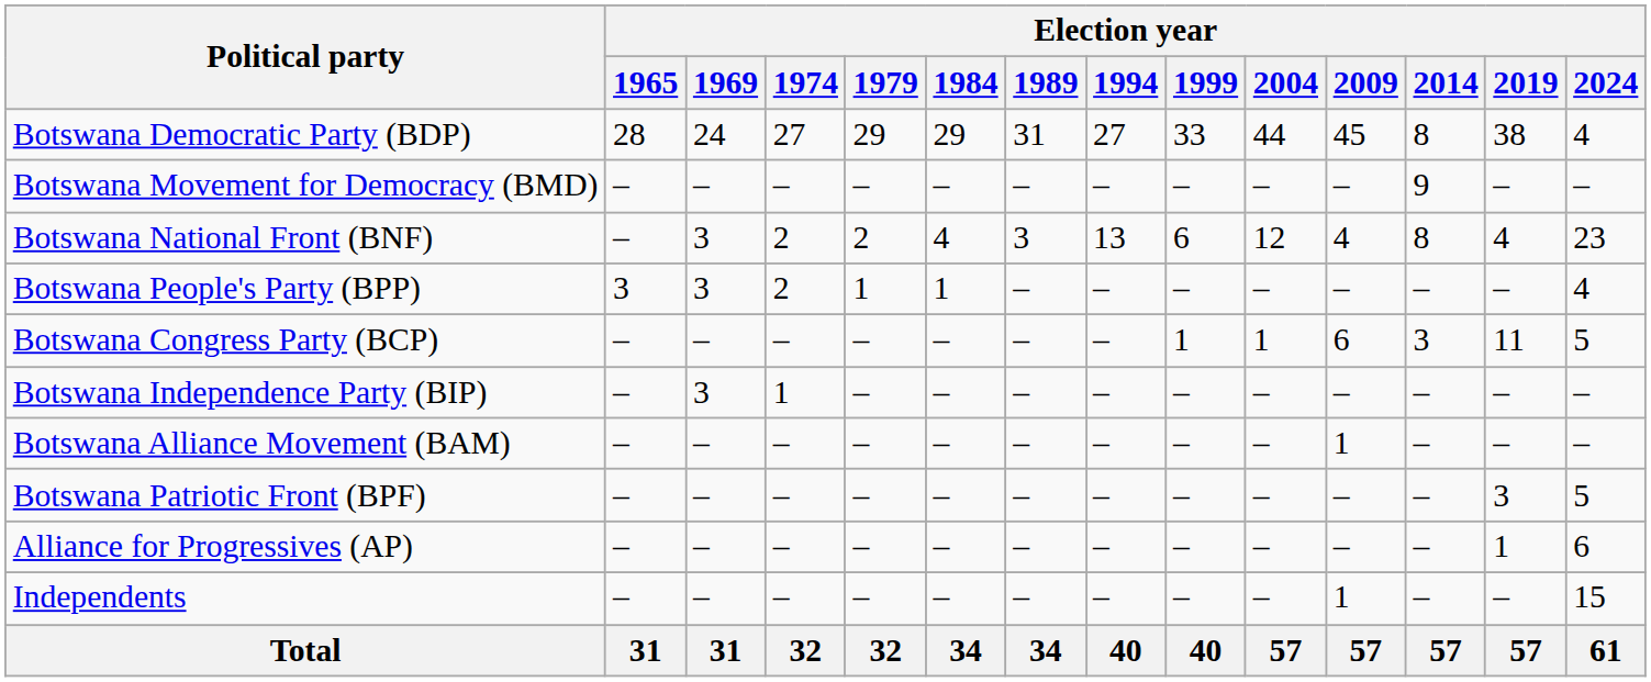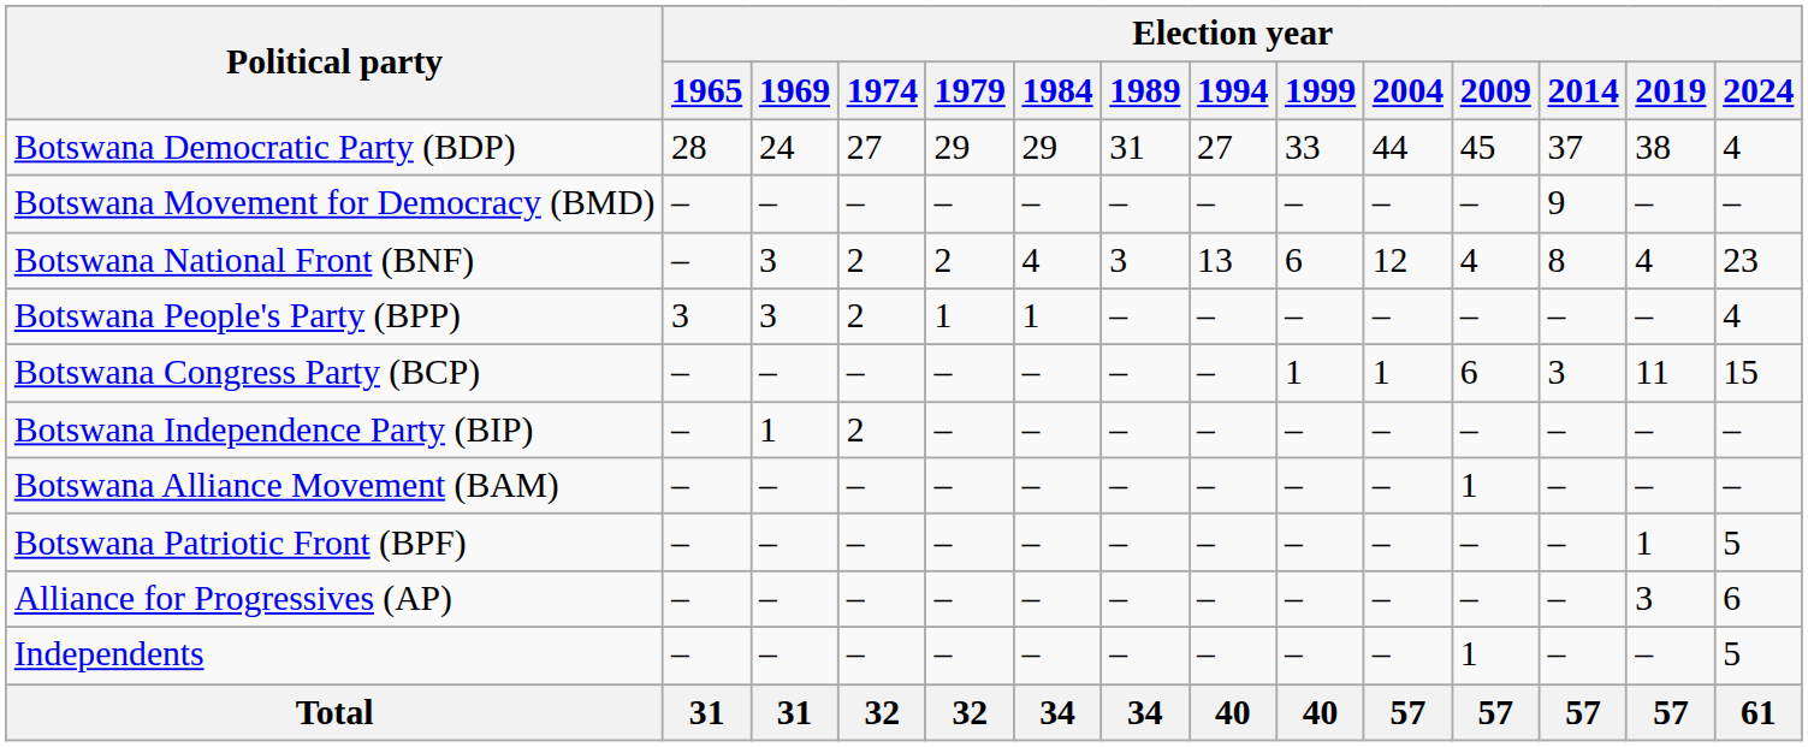 <table class="wikitable"  style="text-align:left;">
 <tr>
 <th scope="col" rowspan=2>Political party</th>
 <th colspan="13" scope="col">Election year</th>
 </tr>
 <tr>
 <th scope="col"><a href='#'>1965</a></th>
 <th scope="col"><a href='#'>1969</a></th>
 <th scope="col"><a href='#'>1974</a></th>
 <th scope="col"><a href='#'>1979</a></th>
 <th scope="col"><a href='#'>1984</a></th>
 <th scope="col"><a href='#'>1989</a></th>
 <th scope="col"><a href='#'>1994</a></th>
 <th scope="col"><a href='#'>1999</a></th>
 <th scope="col"><a href='#'>2004</a></th>
 <th scope="col"><a href='#'>2009</a></th>
 <th scope="col"><a href='#'>2014</a></th>
 <th scope="col"><a href='#'>2019</a></th>
 <th scope="col"><a href='#'>2024</a></th>
 </tr>
 <tr>
 <td align=left><a href='#'>Botswana Democratic Party</a> (BDP)</td>
 <td>28</td>
 <td>24</td>
 <td>27</td>
 <td>29</td>
 <td>29</td>
 <td>31</td>
 <td>27</td>
 <td>33</td>
 <td>44</td>
 <td>45</td>
-<td>8</td>
+<td>37</td>
 <td>38</td>
 <td>4</td>
 </tr>
 <tr>
 <td><a href='#'>Botswana Movement for Democracy</a> (BMD)</td>
 <td>–</td>
 <td>–</td>
 <td>–</td>
 <td>–</td>
 <td>–</td>
 <td>–</td>
 <td>–</td>
 <td>–</td>
 <td>–</td>
 <td>–</td>
 <td>9</td>
 <td>–</td>
 <td>–</td>
 </tr>
 <tr>
 <td align="left"><a href='#'>Botswana National Front</a> (BNF)</td>
 <td>–</td>
 <td>3</td>
 <td>2</td>
 <td>2</td>
 <td>4</td>
 <td>3</td>
 <td>13</td>
 <td>6</td>
 <td>12</td>
 <td>4</td>
 <td>8</td>
 <td>4</td>
 <td>23</td>
 </tr>
 <tr>
 <td align=left><a href='#'>Botswana People's Party</a> (BPP)</td>
 <td>3</td>
 <td>3</td>
 <td>2</td>
 <td>1</td>
 <td>1</td>
 <td>–</td>
 <td>–</td>
 <td>–</td>
 <td>–</td>
 <td>–</td>
 <td>–</td>
 <td>–</td>
 <td>4</td>
 </tr>
 <tr>
 <td align=left><a href='#'>Botswana Congress Party</a> (BCP)</td>
 <td>–</td>
 <td>–</td>
 <td>–</td>
 <td>–</td>
 <td>–</td>
 <td>–</td>
 <td>–</td>
 <td>1</td>
 <td>1</td>
 <td>6</td>
 <td>3</td>
 <td>11</td>
-<td>5</td>
+<td>15</td>
 </tr>
 <tr>
 <td align="left"><a href='#'>Botswana Independence Party</a> (BIP)</td>
 <td>–</td>
-<td>3</td>
 <td>1</td>
+<td>2</td>
 <td>–</td>
 <td>–</td>
 <td>–</td>
 <td>–</td>
 <td>–</td>
 <td>–</td>
 <td>–</td>
 <td>–</td>
 <td>–</td>
 <td>–</td>
 </tr>
 <tr>
 <td align="left"><a href='#'>Botswana Alliance Movement</a> (BAM)</td>
 <td>–</td>
 <td>–</td>
 <td>–</td>
 <td>–</td>
 <td>–</td>
 <td>–</td>
 <td>–</td>
 <td>–</td>
 <td>–</td>
 <td>1</td>
 <td>–</td>
 <td>–</td>
 <td>–</td>
 </tr>
 <tr>
 <td align="left"><a href='#'>Botswana Patriotic Front</a> (BPF)</td>
 <td>–</td>
 <td>–</td>
 <td>–</td>
 <td>–</td>
 <td>–</td>
 <td>–</td>
 <td>–</td>
 <td>–</td>
 <td>–</td>
 <td>–</td>
 <td>–</td>
-<td>3</td>
+<td>1</td>
 <td>5</td>
 </tr>
 <tr>
 <td align="left"><a href='#'>Alliance for Progressives</a> (AP)</td>
 <td>–</td>
 <td>–</td>
 <td>–</td>
 <td>–</td>
 <td>–</td>
 <td>–</td>
 <td>–</td>
 <td>–</td>
 <td>–</td>
 <td>–</td>
 <td>–</td>
-<td>1</td>
+<td>3</td>
 <td>6</td>
 </tr>
 <tr>
 <td align="left"><a href='#'>Independents</a></td>
 <td>–</td>
 <td>–</td>
 <td>–</td>
 <td>–</td>
 <td>–</td>
 <td>–</td>
 <td>–</td>
 <td>–</td>
 <td>–</td>
 <td>1</td>
 <td>–</td>
 <td>–</td>
-<td>15</td>
+<td>5</td>
 </tr>
 <tr>
 <th>Total</th>
 <th>31</th>
 <th>31</th>
 <th>32</th>
 <th>32</th>
 <th>34</th>
 <th>34</th>
 <th>40</th>
 <th>40</th>
 <th>57</th>
 <th>57</th>
 <th>57</th>
 <th>57</th>
 <th>61</th>
 </tr>
 </table>
